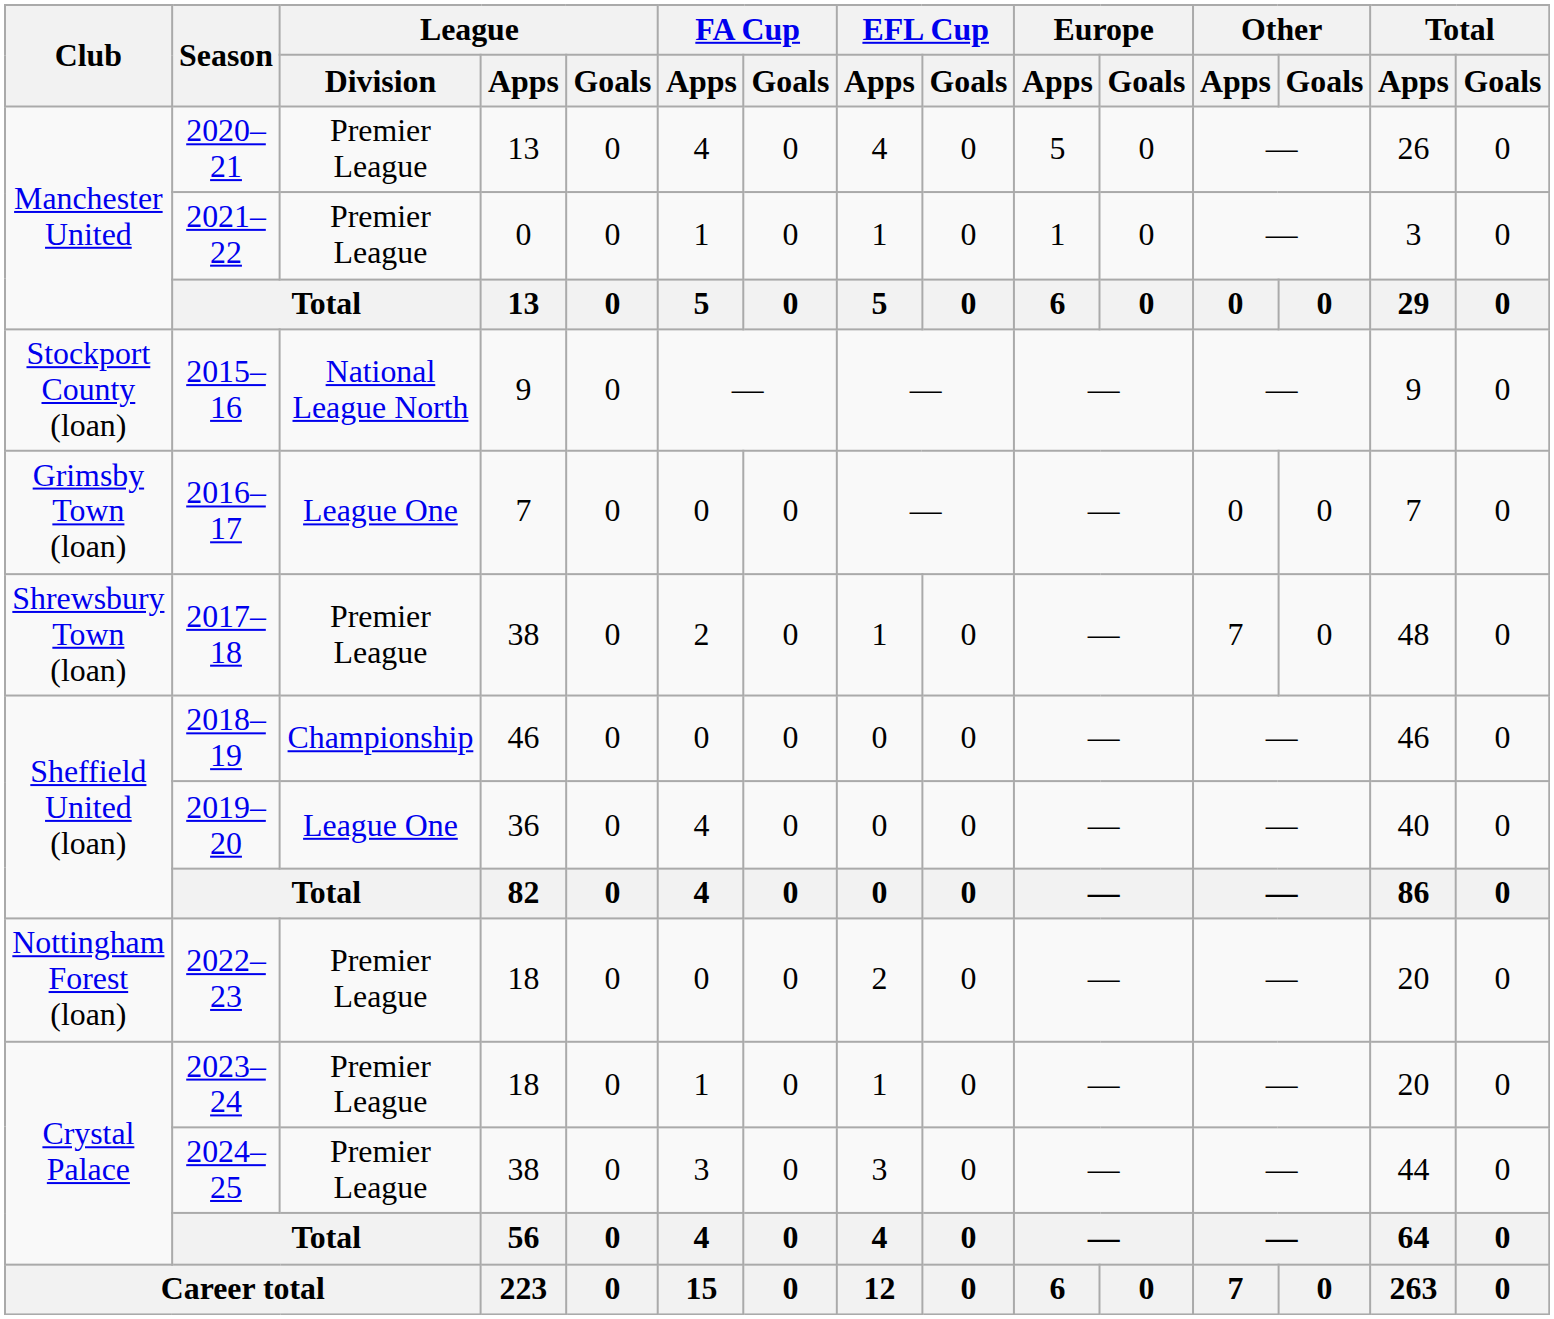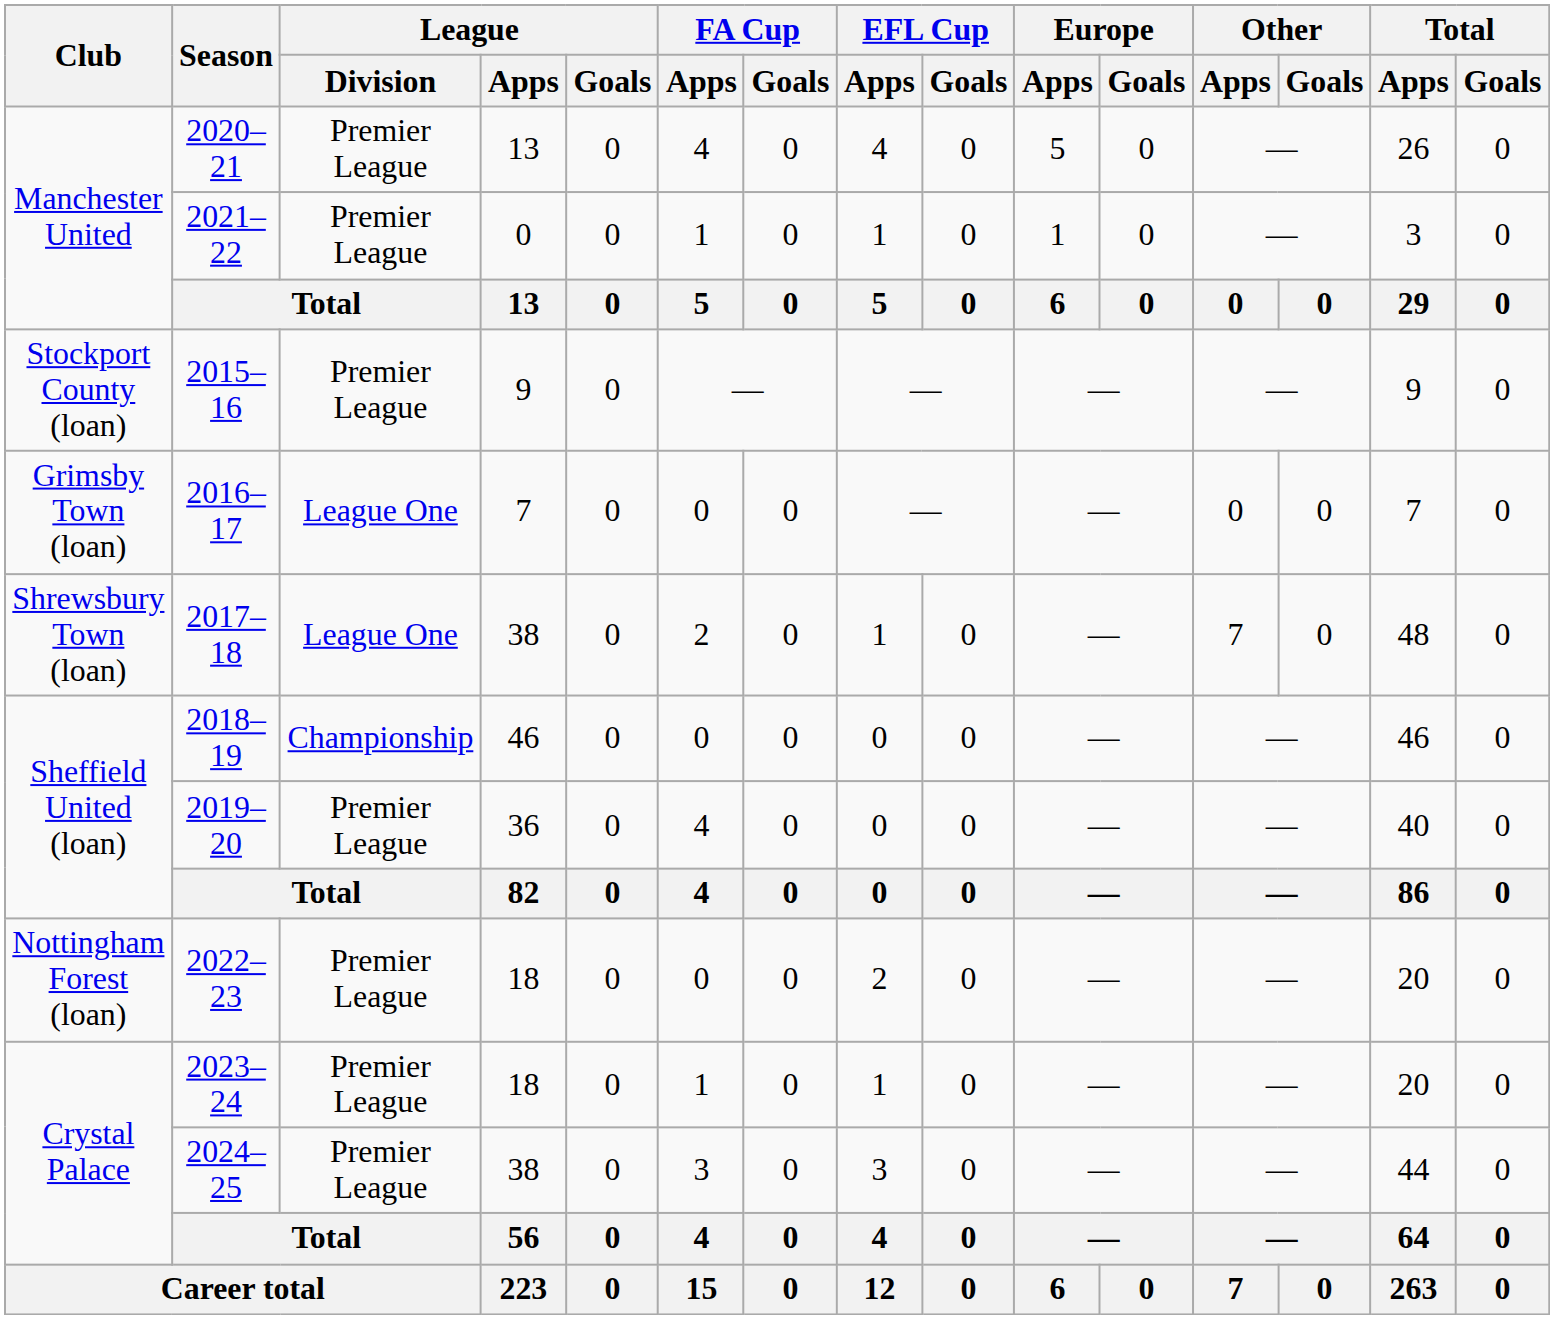 <table class="wikitable" style="text-align: center;">
 <tr>
 <th rowspan="2">Club</th>
 <th rowspan="2">Season</th>
 <th colspan="3">League</th>
 <th colspan="2"><a href='#'>FA Cup</a></th>
 <th colspan="2"><a href='#'>EFL Cup</a></th>
 <th colspan="2">Europe</th>
 <th colspan="2">Other</th>
 <th colspan="2">Total</th>
 </tr>
 <tr>
 <th>Division</th>
 <th>Apps</th>
 <th>Goals</th>
 <th>Apps</th>
 <th>Goals</th>
 <th>Apps</th>
 <th>Goals</th>
 <th>Apps</th>
 <th>Goals</th>
 <th>Apps</th>
 <th>Goals</th>
 <th>Apps</th>
 <th>Goals</th>
 </tr>
 <tr>
 <td rowspan="3"><a href='#'>Manchester United</a></td>
 <td><a href='#'>2020–21</a></td>
 <td>Premier League</td>
 <td>13</td>
 <td>0</td>
 <td>4</td>
 <td>0</td>
 <td>4</td>
 <td>0</td>
 <td>5</td>
 <td>0</td>
 <td colspan="2">—</td>
 <td>26</td>
 <td>0</td>
 </tr>
 <tr>
 <td><a href='#'>2021–22</a></td>
 <td>Premier League</td>
 <td>0</td>
 <td>0</td>
 <td>1</td>
 <td>0</td>
 <td>1</td>
 <td>0</td>
 <td>1</td>
 <td>0</td>
 <td colspan="2">—</td>
 <td>3</td>
 <td>0</td>
 </tr>
 <tr>
 <th colspan="2">Total</th>
 <th>13</th>
 <th>0</th>
 <th>5</th>
 <th>0</th>
 <th>5</th>
 <th>0</th>
 <th>6</th>
 <th>0</th>
 <th>0</th>
 <th>0</th>
 <th>29</th>
 <th>0</th>
 </tr>
 <tr>
 <td><a href='#'>Stockport County</a> (loan)</td>
 <td><a href='#'>2015–16</a></td>
-<td><a href='#'>National League North</a></td>
+<td>Premier League</td>
 <td>9</td>
 <td>0</td>
 <td colspan="2">—</td>
 <td colspan="2">—</td>
 <td colspan="2">—</td>
 <td colspan="2">—</td>
 <td>9</td>
 <td>0</td>
 </tr>
 <tr>
 <td><a href='#'>Grimsby Town</a> (loan)</td>
 <td><a href='#'>2016–17</a></td>
 <td><a href='#'>League One</a></td>
 <td>7</td>
 <td>0</td>
 <td>0</td>
 <td>0</td>
 <td colspan="2">—</td>
 <td colspan="2">—</td>
 <td>0</td>
 <td>0</td>
 <td>7</td>
 <td>0</td>
 </tr>
 <tr>
 <td><a href='#'>Shrewsbury Town</a> (loan)</td>
 <td><a href='#'>2017–18</a></td>
-<td>Premier League</td>
+<td><a href='#'>League One</a></td>
 <td>38</td>
 <td>0</td>
 <td>2</td>
 <td>0</td>
 <td>1</td>
 <td>0</td>
 <td colspan="2">—</td>
 <td>7</td>
 <td>0</td>
 <td>48</td>
 <td>0</td>
 </tr>
 <tr>
 <td rowspan="3"><a href='#'>Sheffield United</a> (loan)</td>
 <td><a href='#'>2018–19</a></td>
 <td><a href='#'>Championship</a></td>
 <td>46</td>
 <td>0</td>
 <td>0</td>
 <td>0</td>
 <td>0</td>
 <td>0</td>
 <td colspan="2">—</td>
 <td colspan="2">—</td>
 <td>46</td>
 <td>0</td>
 </tr>
 <tr>
 <td><a href='#'>2019–20</a></td>
-<td><a href='#'>League One</a></td>
+<td>Premier League</td>
 <td>36</td>
 <td>0</td>
 <td>4</td>
 <td>0</td>
 <td>0</td>
 <td>0</td>
 <td colspan="2">—</td>
 <td colspan="2">—</td>
 <td>40</td>
 <td>0</td>
 </tr>
 <tr>
 <th colspan="2">Total</th>
 <th>82</th>
 <th>0</th>
 <th>4</th>
 <th>0</th>
 <th>0</th>
 <th>0</th>
 <th colspan="2">—</th>
 <th colspan="2">—</th>
 <th>86</th>
 <th>0</th>
 </tr>
 <tr>
 <td><a href='#'>Nottingham Forest</a> (loan)</td>
 <td><a href='#'>2022–23</a></td>
 <td>Premier League</td>
 <td>18</td>
 <td>0</td>
 <td>0</td>
 <td>0</td>
 <td>2</td>
 <td>0</td>
 <td colspan="2">—</td>
 <td colspan="2">—</td>
 <td>20</td>
 <td>0</td>
 </tr>
 <tr>
 <td rowspan="3"><a href='#'>Crystal Palace</a></td>
 <td><a href='#'>2023–24</a></td>
 <td>Premier League</td>
 <td>18</td>
 <td>0</td>
 <td>1</td>
 <td>0</td>
 <td>1</td>
 <td>0</td>
 <td colspan="2">—</td>
 <td colspan="2">—</td>
 <td>20</td>
 <td>0</td>
 </tr>
 <tr>
 <td><a href='#'>2024–25</a></td>
 <td>Premier League</td>
 <td>38</td>
 <td>0</td>
 <td>3</td>
 <td>0</td>
 <td>3</td>
 <td>0</td>
 <td colspan="2">—</td>
 <td colspan="2">—</td>
 <td>44</td>
 <td>0</td>
 </tr>
 <tr>
 <th colspan="2">Total</th>
 <th>56</th>
 <th>0</th>
 <th>4</th>
 <th>0</th>
 <th>4</th>
 <th>0</th>
 <th colspan="2">—</th>
 <th colspan="2">—</th>
 <th>64</th>
 <th>0</th>
 </tr>
 <tr>
 <th colspan="3">Career total</th>
 <th>223</th>
 <th>0</th>
 <th>15</th>
 <th>0</th>
 <th>12</th>
 <th>0</th>
 <th>6</th>
 <th>0</th>
 <th>7</th>
 <th>0</th>
 <th>263</th>
 <th>0</th>
 </tr>
 </table>
